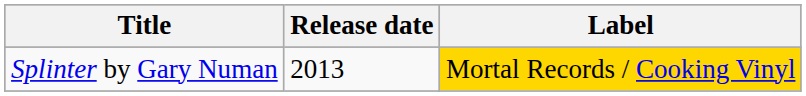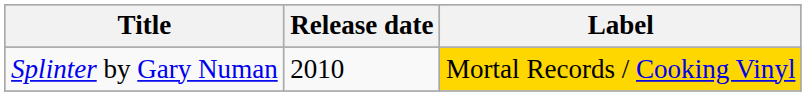 <table class="wikitable">
 <tr>
 <th>Title</th>
 <th>Release date</th>
 <th>Label</th>
 </tr>
 <tr>
 <td><em><a href='#'>Splinter</a></em> by <a href='#'>Gary Numan</a></td>
-<td>2013</td>
+<td>2010</td>
 <td style="background: gold;">Mortal Records / <a href='#'>Cooking Vinyl</a></td>
 </tr>
 </table>
